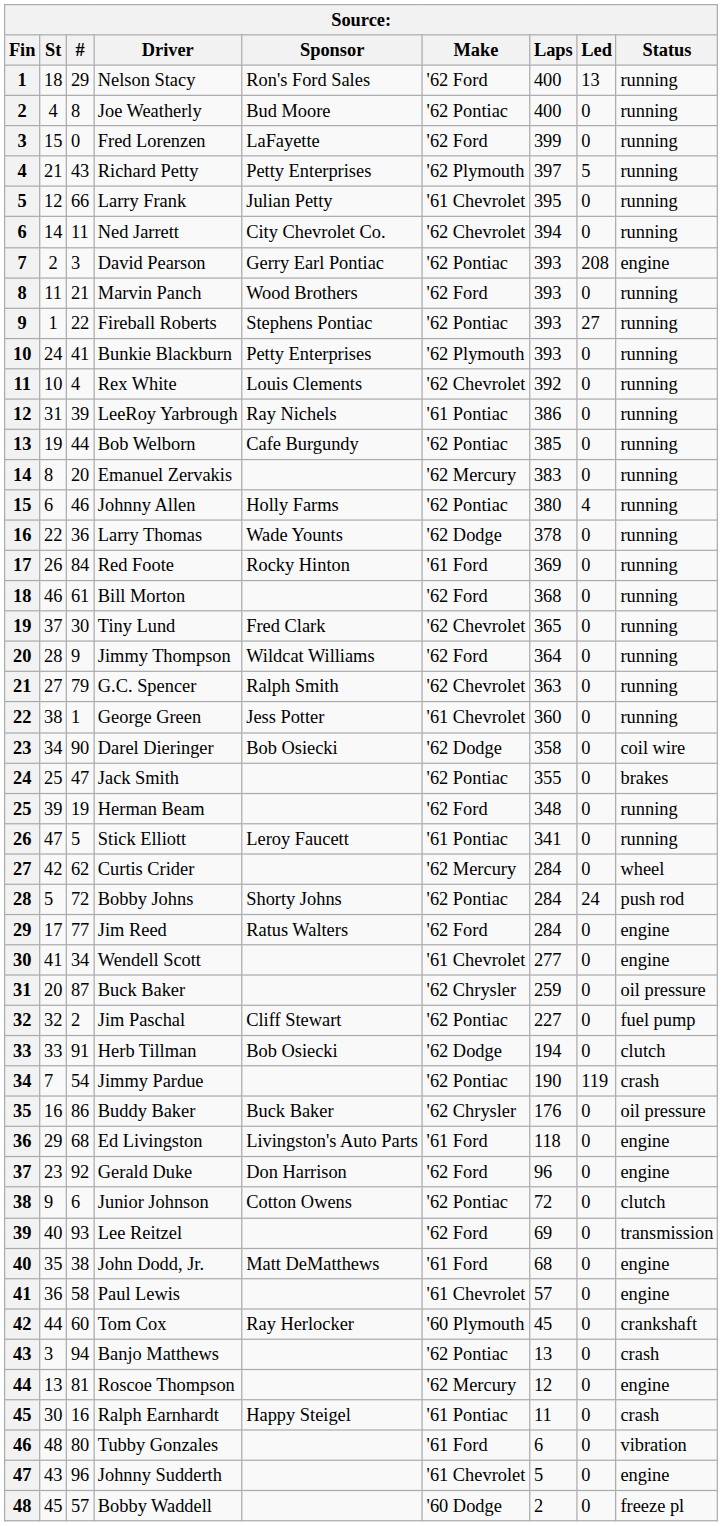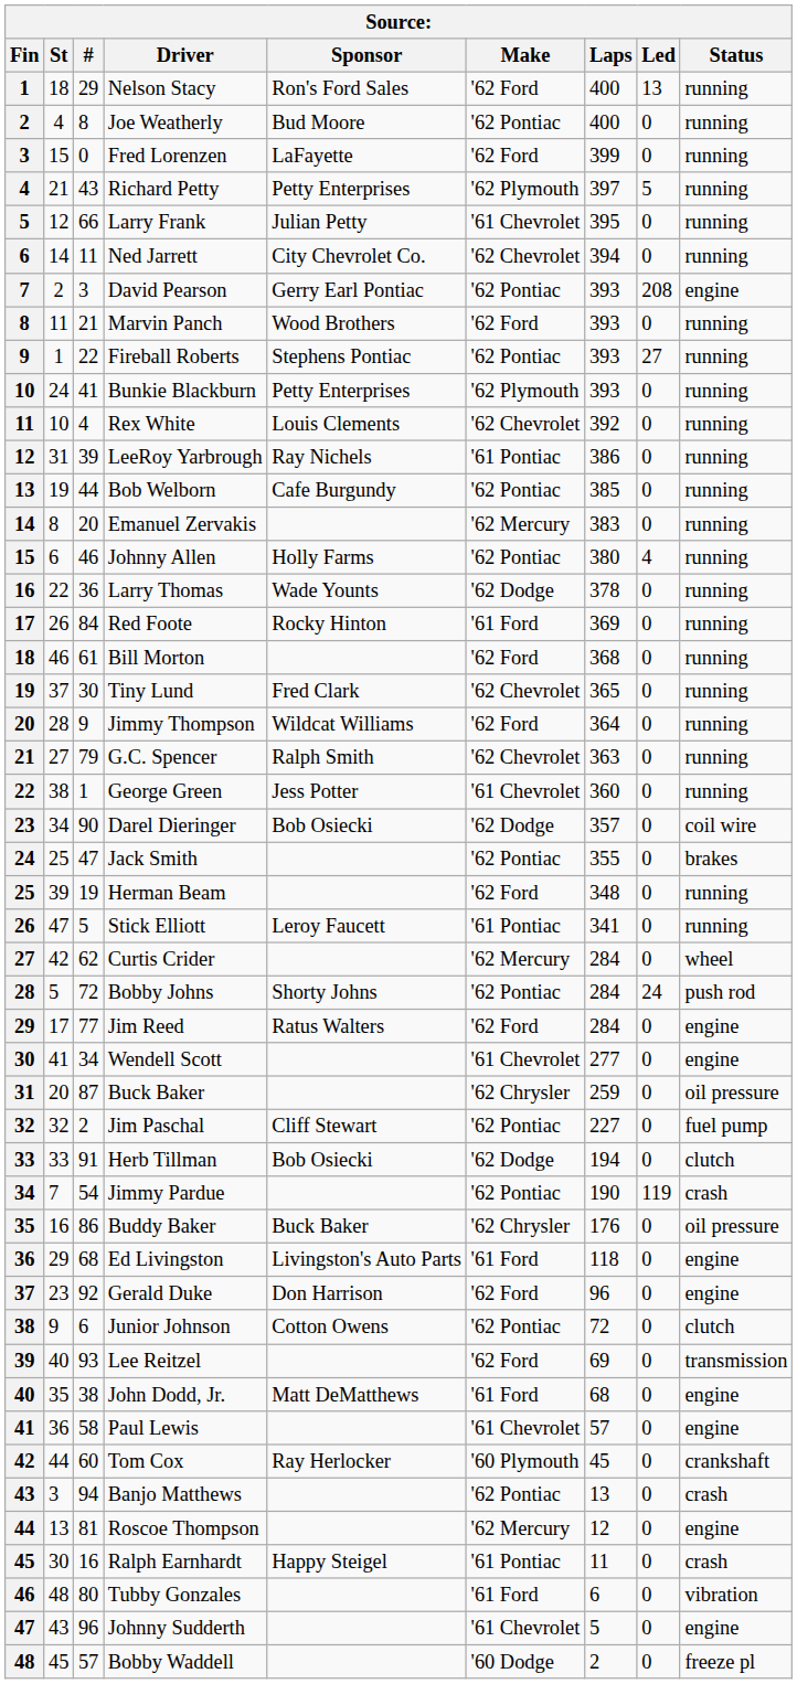 <table class="wikitable" style="font-size:95%">
 <tr>
 <th colspan="9">Source:</th>
 </tr>
 <tr>
 <th>Fin</th>
 <th>St</th>
 <th>#</th>
 <th>Driver</th>
 <th>Sponsor</th>
 <th>Make</th>
 <th>Laps</th>
 <th>Led</th>
 <th>Status</th>
 </tr>
 <tr>
 <th>1</th>
 <td align="center">18</td>
 <td>29</td>
 <td>Nelson Stacy</td>
 <td>Ron's Ford Sales</td>
 <td>'62 Ford</td>
 <td>400</td>
 <td>13</td>
 <td>running</td>
 </tr>
 <tr>
 <th>2</th>
 <td align="center">4</td>
 <td>8</td>
 <td>Joe Weatherly</td>
 <td>Bud Moore</td>
 <td>'62 Pontiac</td>
 <td>400</td>
 <td>0</td>
 <td>running</td>
 </tr>
 <tr>
 <th>3</th>
 <td align="center">15</td>
 <td>0</td>
 <td>Fred Lorenzen</td>
 <td>LaFayette</td>
 <td>'62 Ford</td>
 <td>399</td>
 <td>0</td>
 <td>running</td>
 </tr>
 <tr>
 <th>4</th>
 <td align="center">21</td>
 <td>43</td>
 <td>Richard Petty</td>
 <td>Petty Enterprises</td>
 <td>'62 Plymouth</td>
 <td>397</td>
 <td>5</td>
 <td>running</td>
 </tr>
 <tr>
 <th>5</th>
 <td align="center">12</td>
 <td>66</td>
 <td>Larry Frank</td>
 <td>Julian Petty</td>
 <td>'61 Chevrolet</td>
 <td>395</td>
 <td>0</td>
 <td>running</td>
 </tr>
 <tr>
 <th>6</th>
 <td align="center">14</td>
 <td>11</td>
 <td>Ned Jarrett</td>
 <td>City Chevrolet Co.</td>
 <td>'62 Chevrolet</td>
 <td>394</td>
 <td>0</td>
 <td>running</td>
 </tr>
 <tr>
 <th>7</th>
 <td align="center">2</td>
 <td>3</td>
 <td>David Pearson</td>
 <td>Gerry Earl Pontiac</td>
 <td>'62 Pontiac</td>
 <td>393</td>
 <td>208</td>
 <td>engine</td>
 </tr>
 <tr>
 <th>8</th>
 <td align="center">11</td>
 <td>21</td>
 <td>Marvin Panch</td>
 <td>Wood Brothers</td>
 <td>'62 Ford</td>
 <td>393</td>
 <td>0</td>
 <td>running</td>
 </tr>
 <tr>
 <th>9</th>
 <td align="center">1</td>
 <td>22</td>
 <td>Fireball Roberts</td>
 <td>Stephens Pontiac</td>
 <td>'62 Pontiac</td>
 <td>393</td>
 <td>27</td>
 <td>running</td>
 </tr>
 <tr>
 <th>10</th>
 <td align="center">24</td>
 <td>41</td>
 <td>Bunkie Blackburn</td>
 <td>Petty Enterprises</td>
 <td>'62 Plymouth</td>
 <td>393</td>
 <td>0</td>
 <td>running</td>
 </tr>
 <tr>
 <th>11</th>
 <td>10</td>
 <td>4</td>
 <td>Rex White</td>
 <td>Louis Clements</td>
 <td>'62 Chevrolet</td>
 <td>392</td>
 <td>0</td>
 <td>running</td>
 </tr>
 <tr>
 <th>12</th>
 <td>31</td>
 <td>39</td>
 <td>LeeRoy Yarbrough</td>
 <td>Ray Nichels</td>
 <td>'61 Pontiac</td>
 <td>386</td>
 <td>0</td>
 <td>running</td>
 </tr>
 <tr>
 <th>13</th>
 <td>19</td>
 <td>44</td>
 <td>Bob Welborn</td>
 <td>Cafe Burgundy</td>
 <td>'62 Pontiac</td>
 <td>385</td>
 <td>0</td>
 <td>running</td>
 </tr>
 <tr>
 <th>14</th>
 <td>8</td>
 <td>20</td>
 <td>Emanuel Zervakis</td>
 <td></td>
 <td>'62 Mercury</td>
 <td>383</td>
 <td>0</td>
 <td>running</td>
 </tr>
 <tr>
 <th>15</th>
 <td>6</td>
 <td>46</td>
 <td>Johnny Allen</td>
 <td>Holly Farms</td>
 <td>'62 Pontiac</td>
 <td>380</td>
 <td>4</td>
 <td>running</td>
 </tr>
 <tr>
 <th>16</th>
 <td>22</td>
 <td>36</td>
 <td>Larry Thomas</td>
 <td>Wade Younts</td>
 <td>'62 Dodge</td>
 <td>378</td>
 <td>0</td>
 <td>running</td>
 </tr>
 <tr>
 <th>17</th>
 <td>26</td>
 <td>84</td>
 <td>Red Foote</td>
 <td>Rocky Hinton</td>
 <td>'61 Ford</td>
 <td>369</td>
 <td>0</td>
 <td>running</td>
 </tr>
 <tr>
 <th>18</th>
 <td>46</td>
 <td>61</td>
 <td>Bill Morton</td>
 <td></td>
 <td>'62 Ford</td>
 <td>368</td>
 <td>0</td>
 <td>running</td>
 </tr>
 <tr>
 <th>19</th>
 <td>37</td>
 <td>30</td>
 <td>Tiny Lund</td>
 <td>Fred Clark</td>
 <td>'62 Chevrolet</td>
 <td>365</td>
 <td>0</td>
 <td>running</td>
 </tr>
 <tr>
 <th>20</th>
 <td>28</td>
 <td>9</td>
 <td>Jimmy Thompson</td>
 <td>Wildcat Williams</td>
 <td>'62 Ford</td>
 <td>364</td>
 <td>0</td>
 <td>running</td>
 </tr>
 <tr>
 <th>21</th>
 <td>27</td>
 <td>79</td>
 <td>G.C. Spencer</td>
 <td>Ralph Smith</td>
 <td>'62 Chevrolet</td>
 <td>363</td>
 <td>0</td>
 <td>running</td>
 </tr>
 <tr>
 <th>22</th>
 <td>38</td>
 <td>1</td>
 <td>George Green</td>
 <td>Jess Potter</td>
 <td>'61 Chevrolet</td>
 <td>360</td>
 <td>0</td>
 <td>running</td>
 </tr>
 <tr>
 <th>23</th>
 <td>34</td>
 <td>90</td>
 <td>Darel Dieringer</td>
 <td>Bob Osiecki</td>
 <td>'62 Dodge</td>
-<td>358</td>
+<td>357</td>
 <td>0</td>
 <td>coil wire</td>
 </tr>
 <tr>
 <th>24</th>
 <td>25</td>
 <td>47</td>
 <td>Jack Smith</td>
 <td></td>
 <td>'62 Pontiac</td>
 <td>355</td>
 <td>0</td>
 <td>brakes</td>
 </tr>
 <tr>
 <th>25</th>
 <td>39</td>
 <td>19</td>
 <td>Herman Beam</td>
 <td></td>
 <td>'62 Ford</td>
 <td>348</td>
 <td>0</td>
 <td>running</td>
 </tr>
 <tr>
 <th>26</th>
 <td>47</td>
 <td>5</td>
 <td>Stick Elliott</td>
 <td>Leroy Faucett</td>
 <td>'61 Pontiac</td>
 <td>341</td>
 <td>0</td>
 <td>running</td>
 </tr>
 <tr>
 <th>27</th>
 <td>42</td>
 <td>62</td>
 <td>Curtis Crider</td>
 <td></td>
 <td>'62 Mercury</td>
 <td>284</td>
 <td>0</td>
 <td>wheel</td>
 </tr>
 <tr>
 <th>28</th>
 <td>5</td>
 <td>72</td>
 <td>Bobby Johns</td>
 <td>Shorty Johns</td>
 <td>'62 Pontiac</td>
 <td>284</td>
 <td>24</td>
 <td>push rod</td>
 </tr>
 <tr>
 <th>29</th>
 <td>17</td>
 <td>77</td>
 <td>Jim Reed</td>
 <td>Ratus Walters</td>
 <td>'62 Ford</td>
 <td>284</td>
 <td>0</td>
 <td>engine</td>
 </tr>
 <tr>
 <th>30</th>
 <td>41</td>
 <td>34</td>
 <td>Wendell Scott</td>
 <td></td>
 <td>'61 Chevrolet</td>
 <td>277</td>
 <td>0</td>
 <td>engine</td>
 </tr>
 <tr>
 <th>31</th>
 <td>20</td>
 <td>87</td>
 <td>Buck Baker</td>
 <td></td>
 <td>'62 Chrysler</td>
 <td>259</td>
 <td>0</td>
 <td>oil pressure</td>
 </tr>
 <tr>
 <th>32</th>
 <td>32</td>
 <td>2</td>
 <td>Jim Paschal</td>
 <td>Cliff Stewart</td>
 <td>'62 Pontiac</td>
 <td>227</td>
 <td>0</td>
 <td>fuel pump</td>
 </tr>
 <tr>
 <th>33</th>
 <td>33</td>
 <td>91</td>
 <td>Herb Tillman</td>
 <td>Bob Osiecki</td>
 <td>'62 Dodge</td>
 <td>194</td>
 <td>0</td>
 <td>clutch</td>
 </tr>
 <tr>
 <th>34</th>
 <td>7</td>
 <td>54</td>
 <td>Jimmy Pardue</td>
 <td></td>
 <td>'62 Pontiac</td>
 <td>190</td>
 <td>119</td>
 <td>crash</td>
 </tr>
 <tr>
 <th>35</th>
 <td>16</td>
 <td>86</td>
 <td>Buddy Baker</td>
 <td>Buck Baker</td>
 <td>'62 Chrysler</td>
 <td>176</td>
 <td>0</td>
 <td>oil pressure</td>
 </tr>
 <tr>
 <th>36</th>
 <td>29</td>
 <td>68</td>
 <td>Ed Livingston</td>
 <td>Livingston's Auto Parts</td>
 <td>'61 Ford</td>
 <td>118</td>
 <td>0</td>
 <td>engine</td>
 </tr>
 <tr>
 <th>37</th>
 <td>23</td>
 <td>92</td>
 <td>Gerald Duke</td>
 <td>Don Harrison</td>
 <td>'62 Ford</td>
 <td>96</td>
 <td>0</td>
 <td>engine</td>
 </tr>
 <tr>
 <th>38</th>
 <td>9</td>
 <td>6</td>
 <td>Junior Johnson</td>
 <td>Cotton Owens</td>
 <td>'62 Pontiac</td>
 <td>72</td>
 <td>0</td>
 <td>clutch</td>
 </tr>
 <tr>
 <th>39</th>
 <td>40</td>
 <td>93</td>
 <td>Lee Reitzel</td>
 <td></td>
 <td>'62 Ford</td>
 <td>69</td>
 <td>0</td>
 <td>transmission</td>
 </tr>
 <tr>
 <th>40</th>
 <td>35</td>
 <td>38</td>
 <td>John Dodd, Jr.</td>
 <td>Matt DeMatthews</td>
 <td>'61 Ford</td>
 <td>68</td>
 <td>0</td>
 <td>engine</td>
 </tr>
 <tr>
 <th>41</th>
 <td>36</td>
 <td>58</td>
 <td>Paul Lewis</td>
 <td></td>
 <td>'61 Chevrolet</td>
 <td>57</td>
 <td>0</td>
 <td>engine</td>
 </tr>
 <tr>
 <th>42</th>
 <td>44</td>
 <td>60</td>
 <td>Tom Cox</td>
 <td>Ray Herlocker</td>
 <td>'60 Plymouth</td>
 <td>45</td>
 <td>0</td>
 <td>crankshaft</td>
 </tr>
 <tr>
 <th>43</th>
 <td>3</td>
 <td>94</td>
 <td>Banjo Matthews</td>
 <td></td>
 <td>'62 Pontiac</td>
 <td>13</td>
 <td>0</td>
 <td>crash</td>
 </tr>
 <tr>
 <th>44</th>
 <td>13</td>
 <td>81</td>
 <td>Roscoe Thompson</td>
 <td></td>
 <td>'62 Mercury</td>
 <td>12</td>
 <td>0</td>
 <td>engine</td>
 </tr>
 <tr>
 <th>45</th>
 <td>30</td>
 <td>16</td>
 <td>Ralph Earnhardt</td>
 <td>Happy Steigel</td>
 <td>'61 Pontiac</td>
 <td>11</td>
 <td>0</td>
 <td>crash</td>
 </tr>
 <tr>
 <th>46</th>
 <td>48</td>
 <td>80</td>
 <td>Tubby Gonzales</td>
 <td></td>
 <td>'61 Ford</td>
 <td>6</td>
 <td>0</td>
 <td>vibration</td>
 </tr>
 <tr>
 <th>47</th>
 <td>43</td>
 <td>96</td>
 <td>Johnny Sudderth</td>
 <td></td>
 <td>'61 Chevrolet</td>
 <td>5</td>
 <td>0</td>
 <td>engine</td>
 </tr>
 <tr>
 <th>48</th>
 <td>45</td>
 <td>57</td>
 <td>Bobby Waddell</td>
 <td></td>
 <td>'60 Dodge</td>
 <td>2</td>
 <td>0</td>
 <td>freeze pl</td>
 </tr>
 </table>
